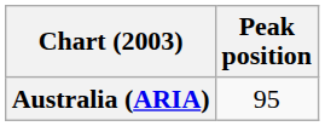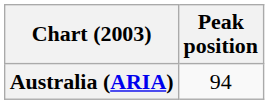 <table class="wikitable plainrowheaders" style="text-align:center">
 <tr>
 <th scope="col">Chart (2003)</th>
 <th scope="col">Peak<br>position</th>
 </tr>
 <tr>
 <th scope="row">Australia (<a href='#'>ARIA</a>)</th>
-<td>95</td>
+<td>94</td>
 </tr>
 </table>
